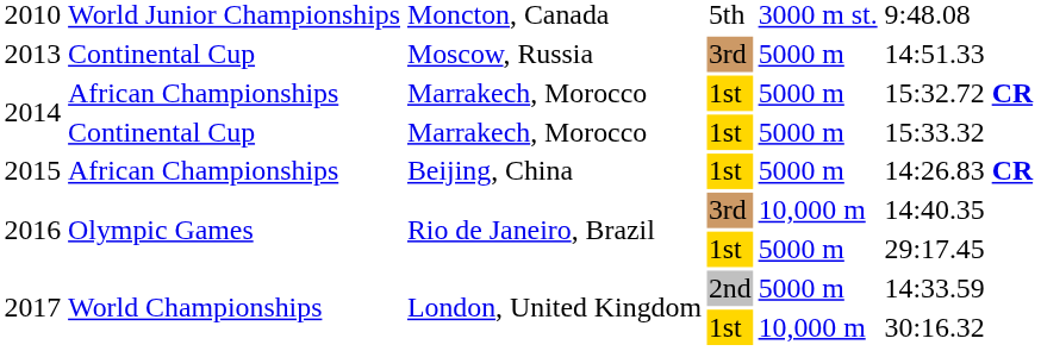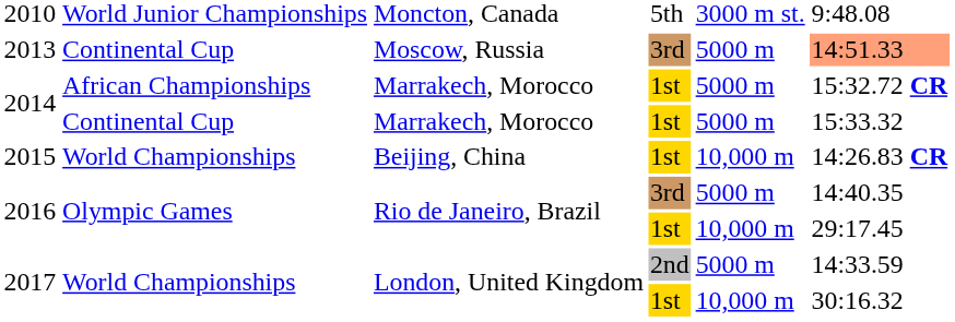 <table>
 <tr>
 <td>2010</td>
 <td><a href='#'>World Junior Championships</a></td>
 <td><a href='#'>Moncton</a>, Canada</td>
 <td>5th</td>
 <td><a href='#'>3000 m st.</a></td>
 <td>9:48.08</td>
 </tr>
 <tr>
 <td>2013</td>
 <td><a href='#'>Continental Cup</a></td>
 <td><a href='#'>Moscow</a>, Russia</td>
 <td bgcolor=cc9966>3rd</td>
 <td><a href='#'>5000 m</a></td>
-<td>14:51.33</td>
+<td style="background: lightsalmon;">14:51.33</td>
 </tr>
 <tr>
 <td rowspan=2>2014</td>
 <td><a href='#'>African Championships</a></td>
 <td><a href='#'>Marrakech</a>, Morocco</td>
 <td bgcolor=gold>1st</td>
 <td><a href='#'>5000 m</a></td>
 <td>15:32.72 <strong><a href='#'>CR</a></strong></td>
 </tr>
 <tr>
 <td><a href='#'>Continental Cup</a></td>
 <td><a href='#'>Marrakech</a>, Morocco</td>
 <td bgcolor=gold>1st</td>
 <td><a href='#'>5000 m</a></td>
 <td>15:33.32</td>
 </tr>
 <tr>
 <td>2015</td>
-<td><a href='#'>African Championships</a></td>
+<td><a href='#'>World Championships</a></td>
 <td><a href='#'>Beijing</a>, China</td>
 <td bgcolor=gold>1st</td>
-<td><a href='#'>5000 m</a></td>
+<td><a href='#'>10,000 m</a></td>
 <td>14:26.83 <strong><a href='#'>CR</a></strong></td>
 </tr>
 <tr>
 <td rowspan=2>2016</td>
 <td rowspan=2><a href='#'>Olympic Games</a></td>
 <td rowspan=2><a href='#'>Rio de Janeiro</a>, Brazil</td>
 <td bgcolor=cc9966>3rd</td>
-<td><a href='#'>10,000 m</a></td>
+<td><a href='#'>5000 m</a></td>
 <td>14:40.35</td>
 </tr>
 <tr>
 <td bgcolor=gold>1st</td>
-<td><a href='#'>5000 m</a></td>
+<td><a href='#'>10,000 m</a></td>
 <td>29:17.45 <strong></strong> <strong></strong></td>
 </tr>
 <tr>
 <td rowspan=2>2017</td>
 <td rowspan=2><a href='#'>World Championships</a></td>
 <td rowspan=2><a href='#'>London</a>, United Kingdom</td>
 <td bgcolor=silver>2nd</td>
 <td><a href='#'>5000 m</a></td>
 <td>14:33.59</td>
 </tr>
 <tr>
 <td bgcolor=gold>1st</td>
 <td><a href='#'>10,000 m</a></td>
 <td>30:16.32</td>
 </tr>
 </table>
